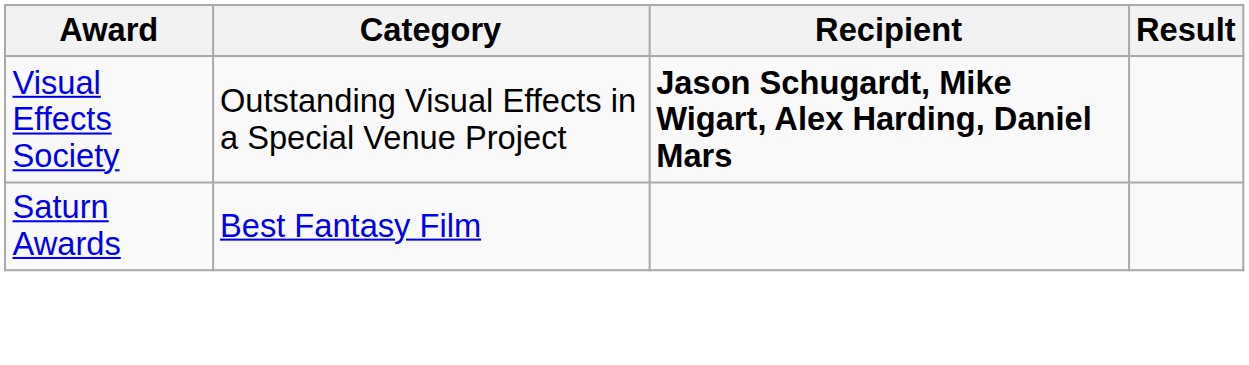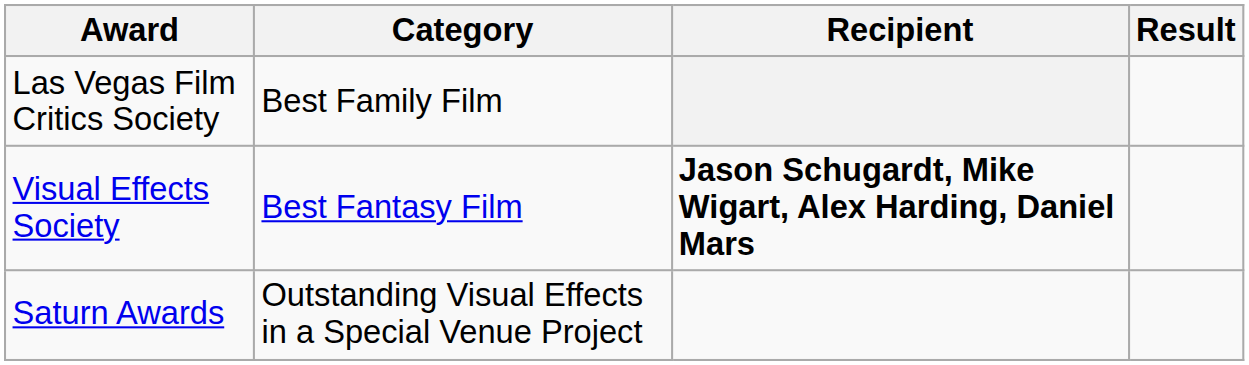 <table class="wikitable sortable">
 <tr>
 <th>Award</th>
 <th>Category</th>
 <th>Recipient</th>
 <th>Result</th>
 </tr>
 <tr>
+<td>Las Vegas Film Critics Society</td>
+<td>Best Family Film</td>
+<th></th>
+<td></td>
+</tr>
+<tr>
 <td><a href='#'>Visual Effects Society</a></td>
-<td>Outstanding Visual Effects in a Special Venue Project</td>
+<td><a href='#'>Best Fantasy Film</a></td>
 <td><strong>Jason Schugardt, Mike Wigart, Alex Harding, Daniel Mars</strong></td>
 <td></td>
 </tr>
 <tr>
 <td><a href='#'>Saturn Awards</a></td>
-<td><a href='#'>Best Fantasy Film</a></td>
+<td>Outstanding Visual Effects in a Special Venue Project</td>
 <td></td>
 <td></td>
 </tr>
 </table>
